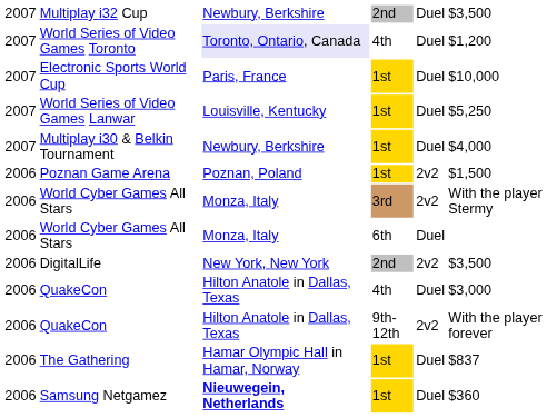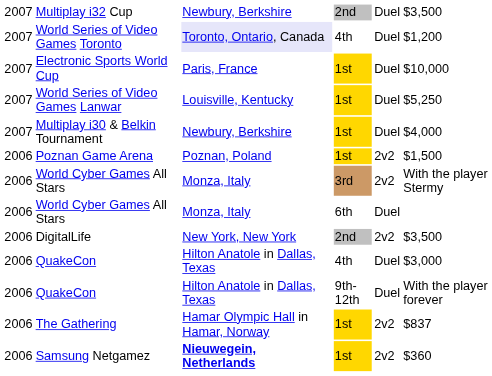 <table>
 <tr>
 <td>2007</td>
 <td><a href='#'>Multiplay i32</a> Cup</td>
 <td><a href='#'>Newbury, Berkshire</a></td>
 <td bgcolor="silver">2nd</td>
 <td>Duel</td>
 <td>$3,500</td>
 </tr>
 <tr>
 <td>2007</td>
 <td><a href='#'>World Series of Video Games</a> <a href='#'>Toronto</a></td>
 <td style="background: lavender;"><a href='#'>Toronto, Ontario</a>, Canada</td>
 <td>4th</td>
 <td>Duel</td>
 <td>$1,200</td>
 </tr>
 <tr>
 <td>2007</td>
 <td><a href='#'>Electronic Sports World Cup</a></td>
 <td><a href='#'>Paris, France</a></td>
 <td bgcolor="gold">1st</td>
 <td>Duel</td>
 <td>$10,000</td>
 </tr>
 <tr>
 <td>2007</td>
 <td><a href='#'>World Series of Video Games</a> <a href='#'>Lanwar</a></td>
 <td><a href='#'>Louisville, Kentucky</a></td>
 <td bgcolor="gold">1st</td>
 <td>Duel</td>
 <td>$5,250</td>
 </tr>
 <tr>
 <td>2007</td>
 <td><a href='#'>Multiplay i30</a> & <a href='#'>Belkin</a> Tournament</td>
 <td><a href='#'>Newbury, Berkshire</a></td>
 <td bgcolor="gold">1st</td>
 <td>Duel</td>
 <td>$4,000</td>
 </tr>
 <tr>
 <td>2006</td>
 <td><a href='#'>Poznan Game Arena</a></td>
 <td><a href='#'>Poznan, Poland</a></td>
 <td bgcolor="gold">1st</td>
 <td>2v2</td>
 <td>$1,500</td>
 </tr>
 <tr>
 <td>2006</td>
 <td><a href='#'>World Cyber Games</a> All Stars</td>
 <td><a href='#'>Monza, Italy</a></td>
 <td bgcolor="#cc9966">3rd</td>
 <td>2v2</td>
 <td>With the player Stermy</td>
 </tr>
 <tr>
 <td>2006</td>
 <td><a href='#'>World Cyber Games</a> All Stars</td>
 <td><a href='#'>Monza, Italy</a></td>
 <td>6th</td>
 <td>Duel</td>
 <td></td>
 </tr>
 <tr>
 <td>2006</td>
 <td>DigitalLife</td>
 <td><a href='#'>New York, New York</a></td>
 <td bgcolor="silver">2nd</td>
 <td>2v2</td>
 <td>$3,500</td>
 </tr>
 <tr>
 <td>2006</td>
 <td><a href='#'>QuakeCon</a></td>
 <td><a href='#'>Hilton Anatole</a> in <a href='#'>Dallas, Texas</a></td>
 <td>4th</td>
 <td>Duel</td>
 <td>$3,000</td>
 </tr>
 <tr>
 <td>2006</td>
 <td><a href='#'>QuakeCon</a></td>
 <td><a href='#'>Hilton Anatole</a> in <a href='#'>Dallas, Texas</a></td>
 <td>9th-12th</td>
-<td>2v2</td>
+<td>Duel</td>
 <td>With the player forever</td>
 </tr>
 <tr>
 <td>2006</td>
 <td><a href='#'>The Gathering</a></td>
 <td><a href='#'>Hamar Olympic Hall</a> in <a href='#'>Hamar, Norway</a></td>
 <td bgcolor="gold">1st</td>
-<td>Duel</td>
+<td>2v2</td>
 <td>$837</td>
 </tr>
 <tr>
 <td>2006</td>
 <td><a href='#'>Samsung</a> Netgamez</td>
 <td><strong><a href='#'>Nieuwegein, Netherlands</a></strong></td>
 <td bgcolor="gold">1st</td>
-<td>Duel</td>
+<td>2v2</td>
 <td>$360</td>
 </tr>
 </table>
